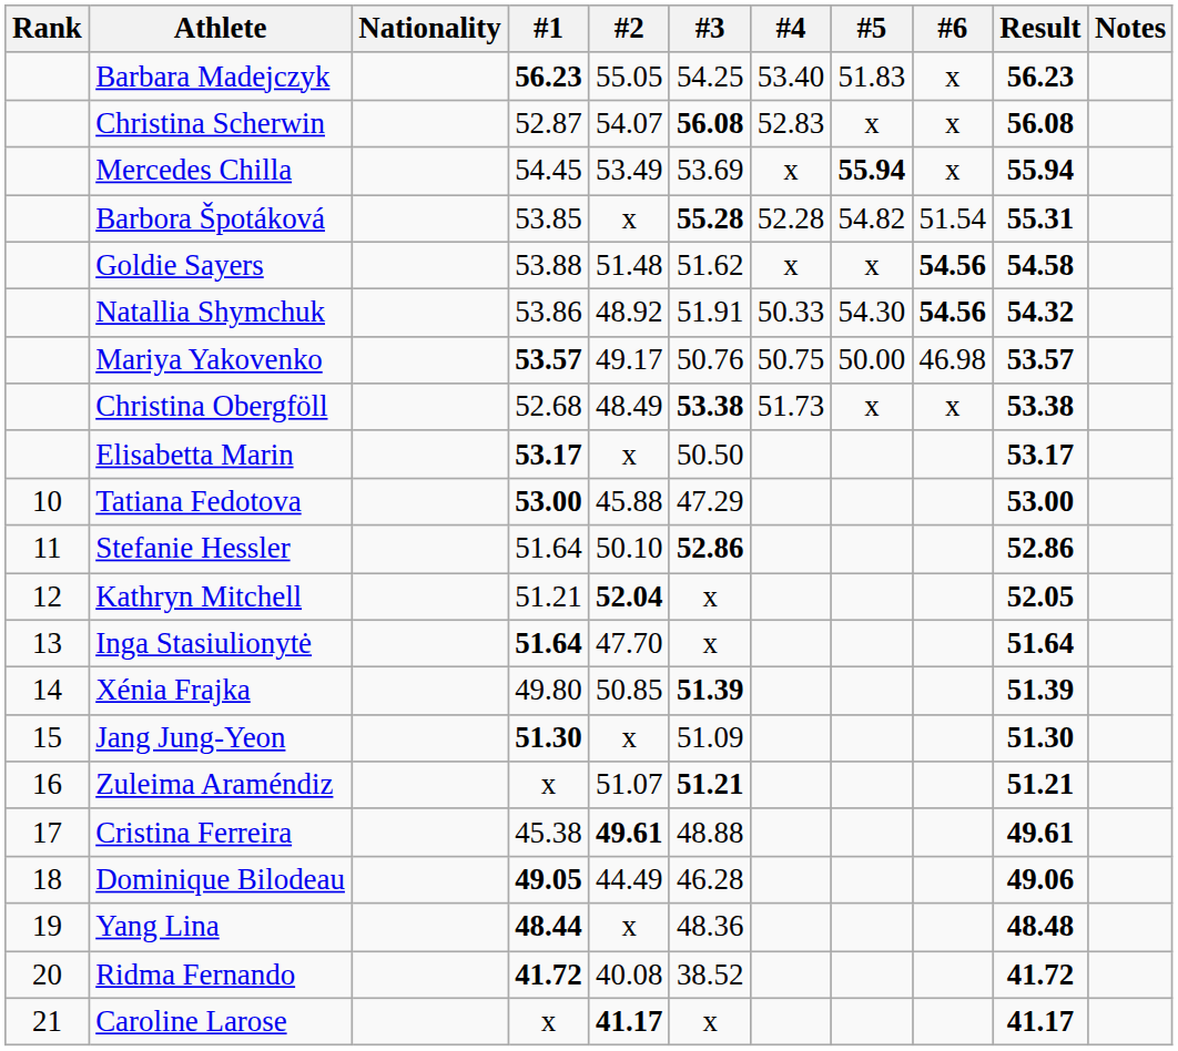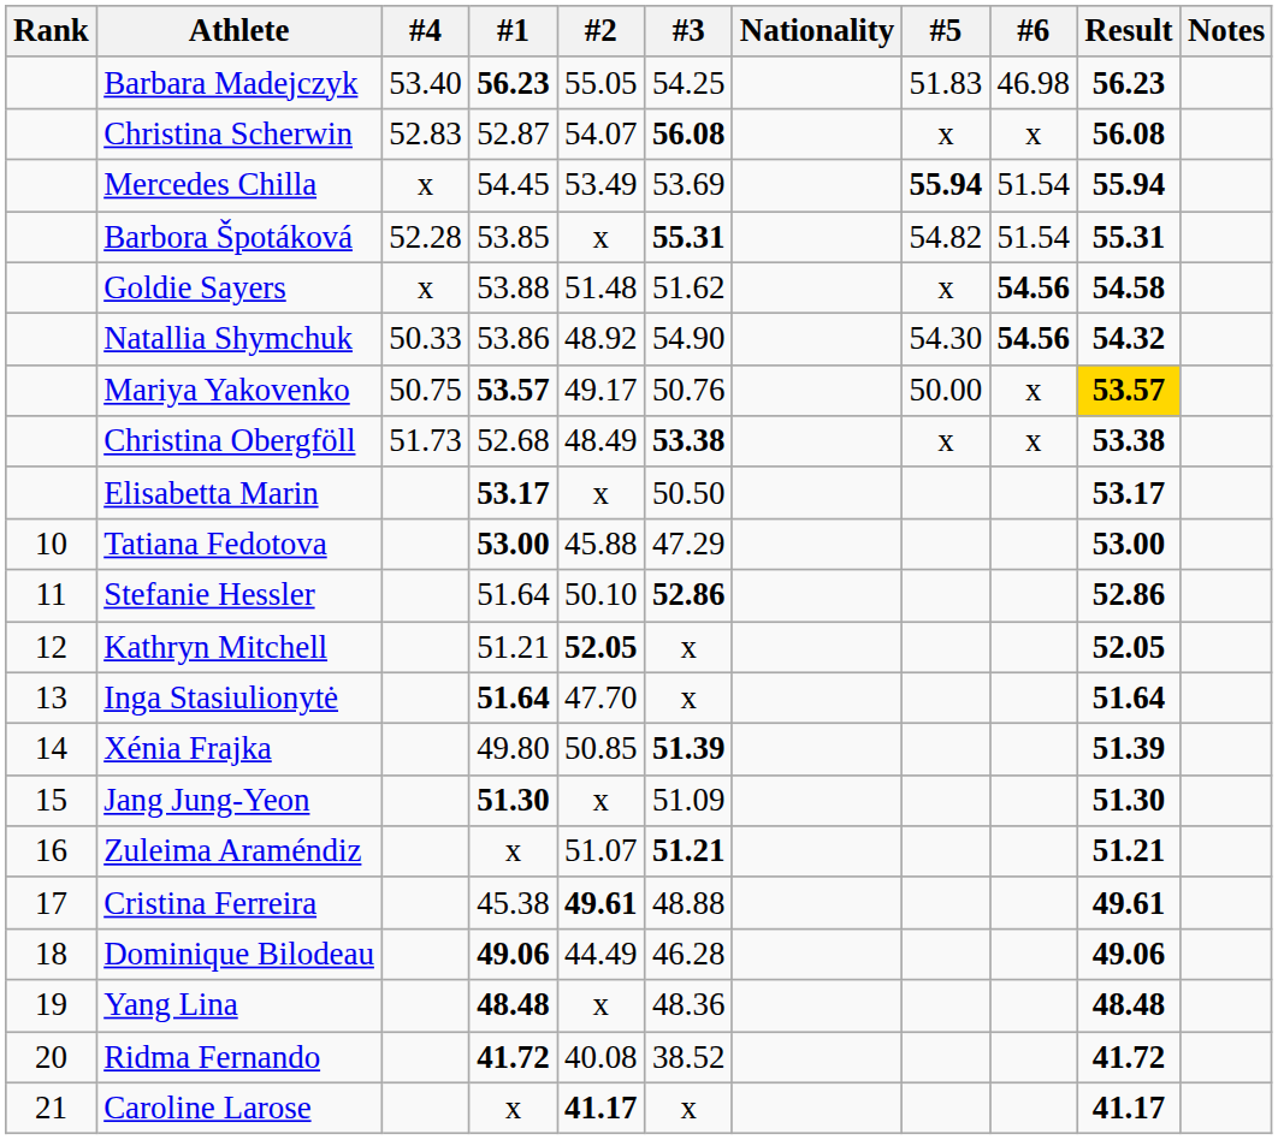 <table class="wikitable sortable" style="text-align:center">
 <tr>
 <th>Rank</th>
 <th>Athlete</th>
-<th>Nationality</th>
+<th>#4</th>
 <th>#1</th>
 <th>#2</th>
 <th>#3</th>
-<th>#4</th>
+<th>Nationality</th>
 <th>#5</th>
 <th>#6</th>
 <th>Result</th>
 <th>Notes</th>
 </tr>
 <tr>
 <td></td>
 <td align=left><a href='#'>Barbara Madejczyk</a></td>
-<td align=left></td>
+<td>53.40</td>
 <td><strong>56.23</strong></td>
 <td>55.05</td>
 <td>54.25</td>
-<td>53.40</td>
+<td align=left></td>
 <td>51.83</td>
-<td>x</td>
+<td>46.98</td>
 <td><strong>56.23</strong></td>
 <td></td>
 </tr>
 <tr>
 <td></td>
 <td align=left><a href='#'>Christina Scherwin</a></td>
-<td align=left></td>
+<td>52.83</td>
 <td>52.87</td>
 <td>54.07</td>
 <td><strong>56.08</strong></td>
-<td>52.83</td>
+<td align=left></td>
 <td>x</td>
 <td>x</td>
 <td><strong>56.08</strong></td>
 <td></td>
 </tr>
 <tr>
 <td></td>
 <td align=left><a href='#'>Mercedes Chilla</a></td>
-<td align=left></td>
+<td>x</td>
 <td>54.45</td>
 <td>53.49</td>
 <td>53.69</td>
-<td>x</td>
+<td align=left></td>
 <td><strong>55.94</strong></td>
-<td>x</td>
+<td>51.54</td>
 <td><strong>55.94</strong></td>
 <td></td>
 </tr>
 <tr>
 <td></td>
 <td align=left><a href='#'>Barbora Špotáková</a></td>
-<td align=left></td>
+<td>52.28</td>
 <td>53.85</td>
 <td>x</td>
-<td><strong>55.28</strong></td>
-<td>52.28</td>
+<td><strong>55.31</strong></td>
+<td align=left></td>
 <td>54.82</td>
 <td>51.54</td>
 <td><strong>55.31</strong></td>
 <td></td>
 </tr>
 <tr>
 <td></td>
 <td align=left><a href='#'>Goldie Sayers</a></td>
-<td align=left></td>
+<td>x</td>
 <td>53.88</td>
 <td>51.48</td>
 <td>51.62</td>
-<td>x</td>
+<td align=left></td>
 <td>x</td>
 <td><strong>54.56</strong></td>
 <td><strong>54.58</strong></td>
 <td></td>
 </tr>
 <tr>
 <td></td>
 <td align=left><a href='#'>Natallia Shymchuk</a></td>
-<td align=left></td>
+<td>50.33</td>
 <td>53.86</td>
 <td>48.92</td>
-<td>51.91</td>
-<td>50.33</td>
+<td>54.90</td>
+<td align=left></td>
 <td>54.30</td>
 <td><strong>54.56</strong></td>
 <td><strong>54.32</strong></td>
 <td></td>
 </tr>
 <tr>
 <td></td>
 <td align=left><a href='#'>Mariya Yakovenko</a></td>
-<td align=left></td>
+<td>50.75</td>
 <td><strong>53.57</strong></td>
 <td>49.17</td>
 <td>50.76</td>
-<td>50.75</td>
+<td align=left></td>
 <td>50.00</td>
-<td>46.98</td>
-<td><strong>53.57</strong></td>
+<td>x</td>
+<td style="background: gold;"><strong>53.57</strong></td>
 <td></td>
 </tr>
 <tr>
 <td></td>
 <td align=left><a href='#'>Christina Obergföll</a></td>
-<td align=left></td>
+<td>51.73</td>
 <td>52.68</td>
 <td>48.49</td>
 <td><strong>53.38</strong></td>
-<td>51.73</td>
+<td align=left></td>
 <td>x</td>
 <td>x</td>
 <td><strong>53.38</strong></td>
 <td></td>
 </tr>
 <tr>
 <td></td>
 <td align=left><a href='#'>Elisabetta Marin</a></td>
-<td align=left></td>
+<td></td>
 <td><strong>53.17</strong></td>
 <td>x</td>
 <td>50.50</td>
-<td></td>
+<td align=left></td>
 <td></td>
 <td></td>
 <td><strong>53.17</strong></td>
 <td></td>
 </tr>
 <tr>
 <td>10</td>
 <td align=left><a href='#'>Tatiana Fedotova</a></td>
-<td align=left></td>
+<td></td>
 <td><strong>53.00</strong></td>
 <td>45.88</td>
 <td>47.29</td>
-<td></td>
+<td align=left></td>
 <td></td>
 <td></td>
 <td><strong>53.00</strong></td>
 <td></td>
 </tr>
 <tr>
 <td>11</td>
 <td align=left><a href='#'>Stefanie Hessler</a></td>
-<td align=left></td>
+<td></td>
 <td>51.64</td>
 <td>50.10</td>
 <td><strong>52.86</strong></td>
-<td></td>
+<td align=left></td>
 <td></td>
 <td></td>
 <td><strong>52.86</strong></td>
 <td></td>
 </tr>
 <tr>
 <td>12</td>
 <td align=left><a href='#'>Kathryn Mitchell</a></td>
+<td></td>
+<td>51.21</td>
+<td><strong>52.05</strong></td>
+<td>x</td>
 <td align=left></td>
-<td>51.21</td>
-<td><strong>52.04</strong></td>
-<td>x</td>
-<td></td>
 <td></td>
 <td></td>
 <td><strong>52.05</strong></td>
 <td></td>
 </tr>
 <tr>
 <td>13</td>
 <td align=left><a href='#'>Inga Stasiulionytė</a></td>
-<td align=left></td>
+<td></td>
 <td><strong>51.64</strong></td>
 <td>47.70</td>
 <td>x</td>
-<td></td>
+<td align=left></td>
 <td></td>
 <td></td>
 <td><strong>51.64</strong></td>
 <td></td>
 </tr>
 <tr>
 <td>14</td>
 <td align=left><a href='#'>Xénia Frajka</a></td>
-<td align=left></td>
+<td></td>
 <td>49.80</td>
 <td>50.85</td>
 <td><strong>51.39</strong></td>
-<td></td>
+<td align=left></td>
 <td></td>
 <td></td>
 <td><strong>51.39</strong></td>
 <td></td>
 </tr>
 <tr>
 <td>15</td>
 <td align=left><a href='#'>Jang Jung-Yeon</a></td>
-<td align=left></td>
+<td></td>
 <td><strong>51.30</strong></td>
 <td>x</td>
 <td>51.09</td>
-<td></td>
+<td align=left></td>
 <td></td>
 <td></td>
 <td><strong>51.30</strong></td>
 <td></td>
 </tr>
 <tr>
 <td>16</td>
 <td align=left><a href='#'>Zuleima Araméndiz</a></td>
-<td align=left></td>
+<td></td>
 <td>x</td>
 <td>51.07</td>
 <td><strong>51.21</strong></td>
-<td></td>
+<td align=left></td>
 <td></td>
 <td></td>
 <td><strong>51.21</strong></td>
 <td></td>
 </tr>
 <tr>
 <td>17</td>
 <td align=left><a href='#'>Cristina Ferreira</a></td>
-<td align=left></td>
+<td></td>
 <td>45.38</td>
 <td><strong>49.61</strong></td>
 <td>48.88</td>
-<td></td>
+<td align=left></td>
 <td></td>
 <td></td>
 <td><strong>49.61</strong></td>
 <td></td>
 </tr>
 <tr>
 <td>18</td>
 <td align=left><a href='#'>Dominique Bilodeau</a></td>
-<td align=left></td>
-<td><strong>49.05</strong></td>
+<td></td>
+<td><strong>49.06</strong></td>
 <td>44.49</td>
 <td>46.28</td>
-<td></td>
+<td align=left></td>
 <td></td>
 <td></td>
 <td><strong>49.06</strong></td>
 <td></td>
 </tr>
 <tr>
 <td>19</td>
 <td align=left><a href='#'>Yang Lina</a></td>
-<td align=left></td>
-<td><strong>48.44</strong></td>
+<td></td>
+<td><strong>48.48</strong></td>
 <td>x</td>
 <td>48.36</td>
-<td></td>
+<td align=left></td>
 <td></td>
 <td></td>
 <td><strong>48.48</strong></td>
 <td></td>
 </tr>
 <tr>
 <td>20</td>
 <td align=left><a href='#'>Ridma Fernando</a></td>
-<td align=left></td>
+<td></td>
 <td><strong>41.72</strong></td>
 <td>40.08</td>
 <td>38.52</td>
-<td></td>
+<td align=left></td>
 <td></td>
 <td></td>
 <td><strong>41.72</strong></td>
 <td></td>
 </tr>
 <tr>
 <td>21</td>
 <td align=left><a href='#'>Caroline Larose</a></td>
-<td align=left></td>
+<td></td>
 <td>x</td>
 <td><strong>41.17</strong></td>
 <td>x</td>
-<td></td>
+<td align=left></td>
 <td></td>
 <td></td>
 <td><strong>41.17</strong></td>
 <td></td>
 </tr>
 </table>
